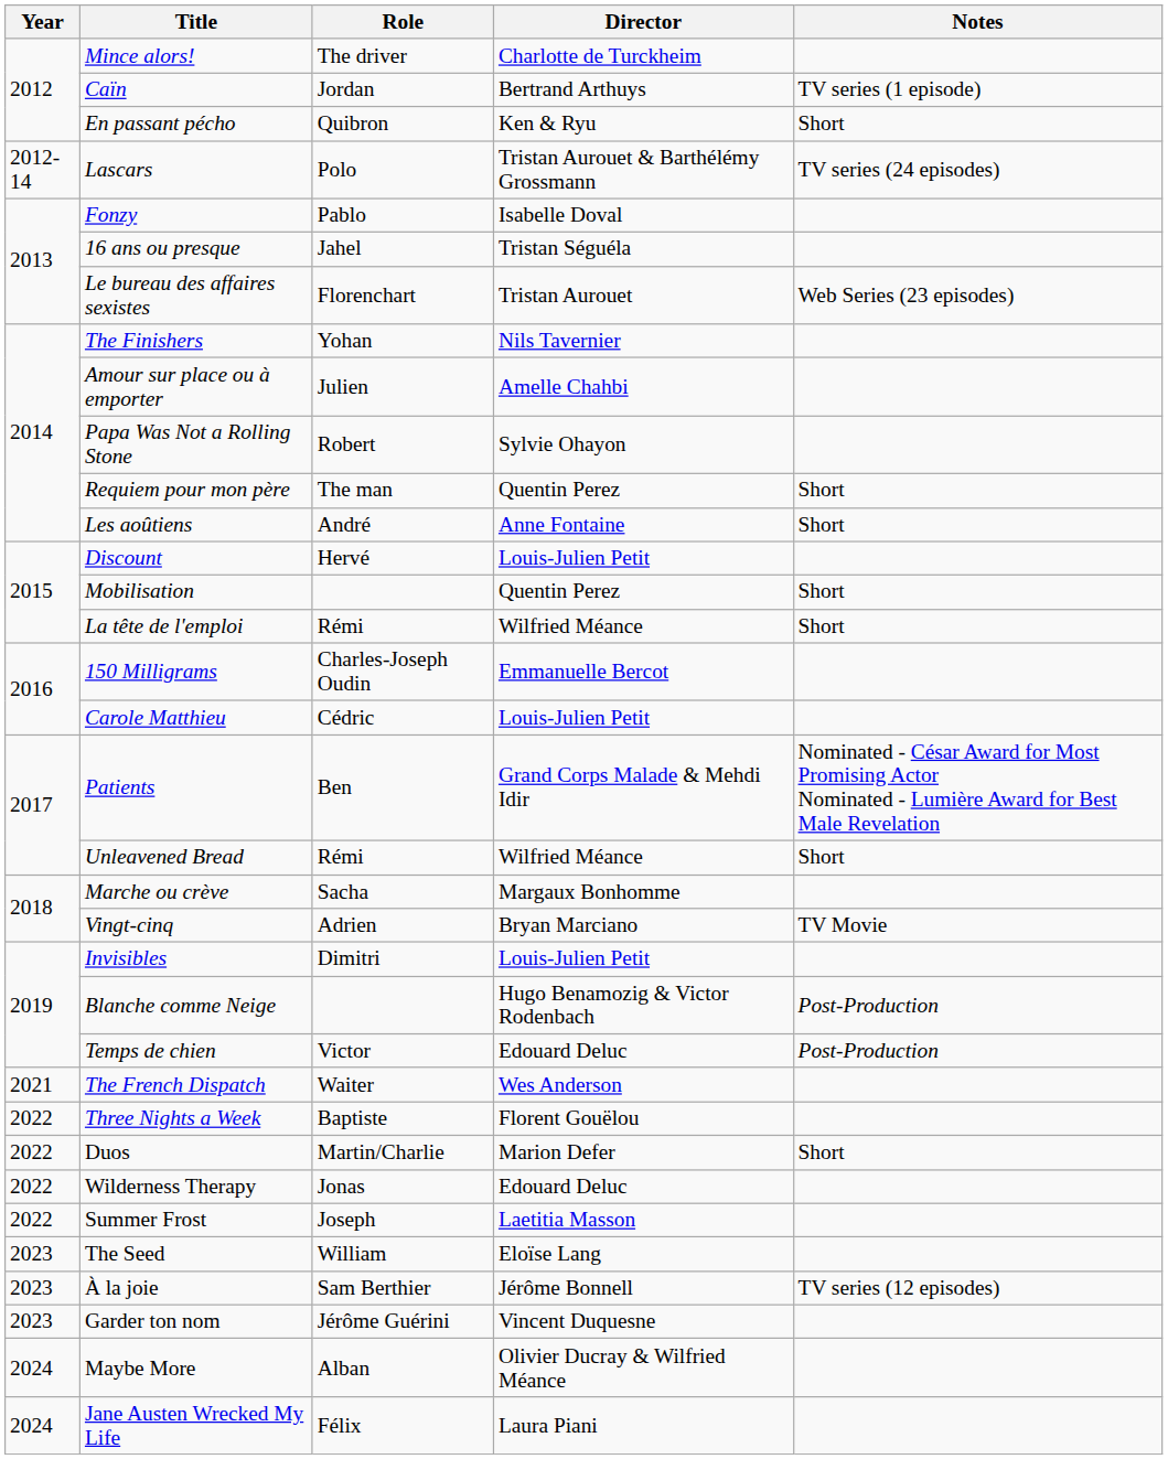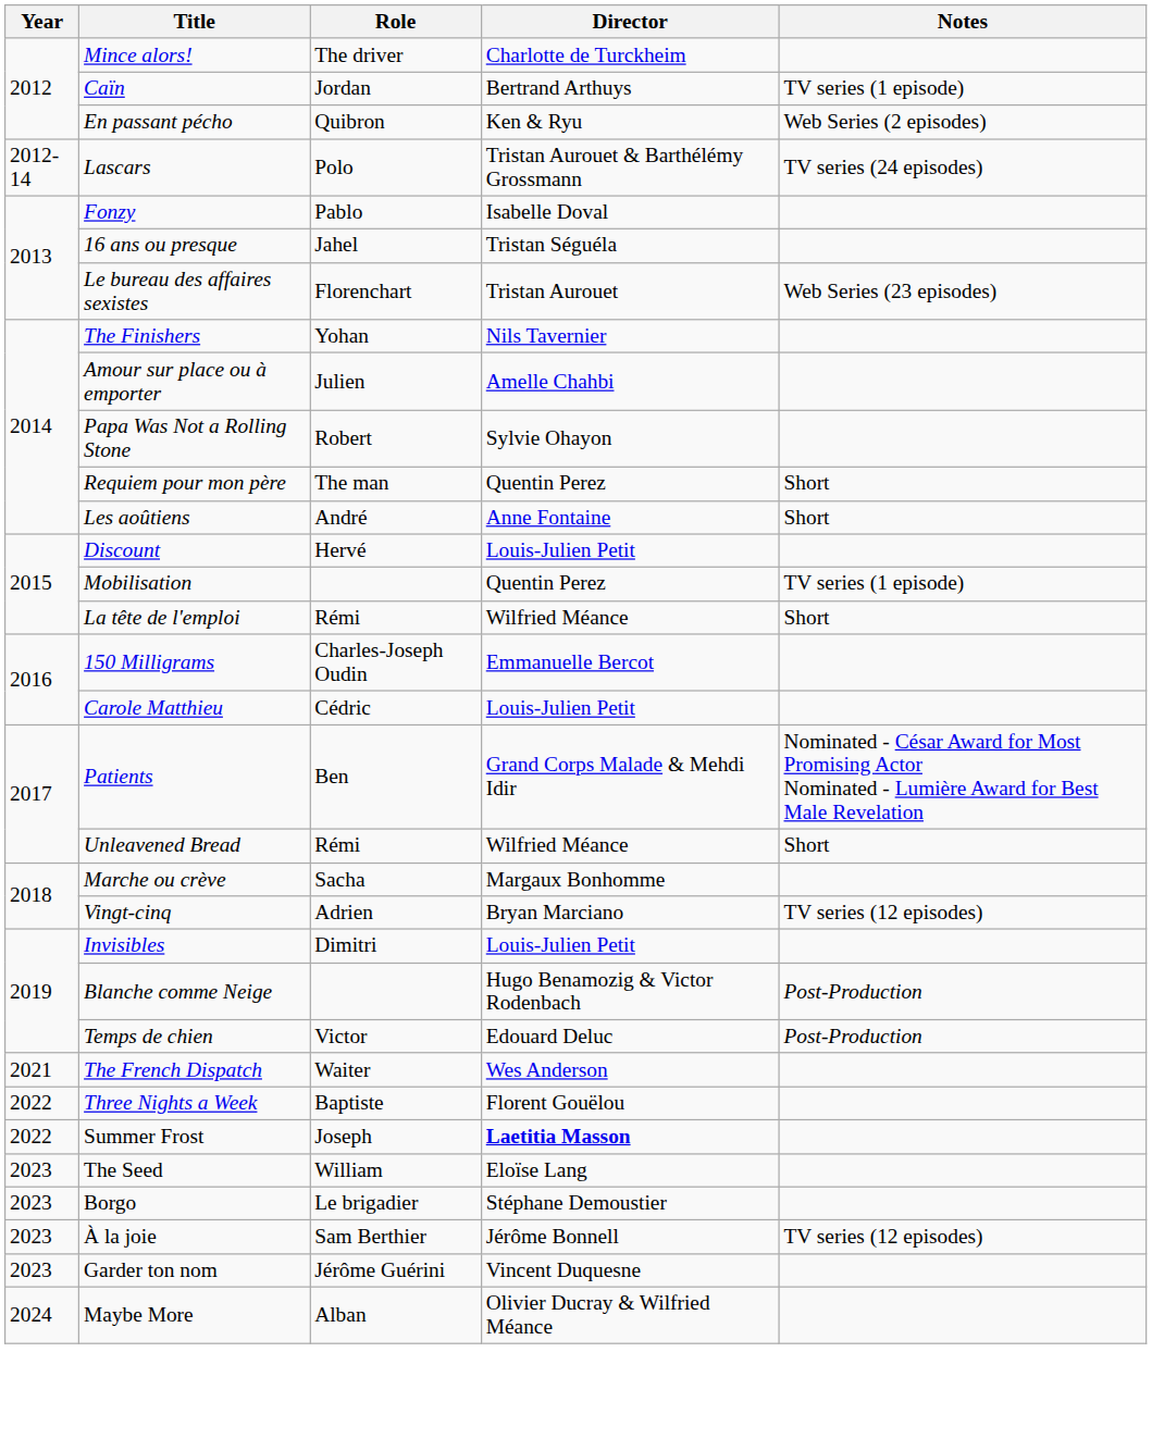 <table class="wikitable">
 <tr>
 <th>Year</th>
 <th>Title</th>
 <th>Role</th>
 <th>Director</th>
 <th>Notes</th>
 </tr>
 <tr>
 <td rowspan=3>2012</td>
 <td><em><a href='#'>Mince alors!</a></em></td>
 <td>The driver</td>
 <td><a href='#'>Charlotte de Turckheim</a></td>
 <td></td>
 </tr>
 <tr>
 <td><em><a href='#'>Caïn</a></em></td>
 <td>Jordan</td>
 <td>Bertrand Arthuys</td>
 <td>TV series (1 episode)</td>
 </tr>
 <tr>
 <td><em>En passant pécho</em></td>
 <td>Quibron</td>
 <td>Ken & Ryu</td>
-<td>Short</td>
+<td>Web Series (2 episodes)</td>
 </tr>
 <tr>
 <td>2012-14</td>
 <td><em>Lascars</em></td>
 <td>Polo</td>
 <td>Tristan Aurouet & Barthélémy Grossmann</td>
 <td>TV series (24 episodes)</td>
 </tr>
 <tr>
 <td rowspan=3>2013</td>
 <td><em><a href='#'>Fonzy</a></em></td>
 <td>Pablo</td>
 <td>Isabelle Doval</td>
 <td></td>
 </tr>
 <tr>
 <td><em>16 ans ou presque</em></td>
 <td>Jahel</td>
 <td>Tristan Séguéla</td>
 <td></td>
 </tr>
 <tr>
 <td><em>Le bureau des affaires sexistes</em></td>
 <td>Florenchart</td>
 <td>Tristan Aurouet</td>
 <td>Web Series (23 episodes)</td>
 </tr>
 <tr>
 <td rowspan=5>2014</td>
 <td><em><a href='#'>The Finishers</a></em></td>
 <td>Yohan</td>
 <td><a href='#'>Nils Tavernier</a></td>
 <td></td>
 </tr>
 <tr>
 <td><em>Amour sur place ou à emporter</em></td>
 <td>Julien</td>
 <td><a href='#'>Amelle Chahbi</a></td>
 <td></td>
 </tr>
 <tr>
 <td><em>Papa Was Not a Rolling Stone</em></td>
 <td>Robert</td>
 <td>Sylvie Ohayon</td>
 <td></td>
 </tr>
 <tr>
 <td><em>Requiem pour mon père</em></td>
 <td>The man</td>
 <td>Quentin Perez</td>
 <td>Short</td>
 </tr>
 <tr>
 <td><em>Les aoûtiens</em></td>
 <td>André</td>
 <td><a href='#'>Anne Fontaine</a></td>
 <td>Short</td>
 </tr>
 <tr>
 <td rowspan=3>2015</td>
 <td><em><a href='#'>Discount</a></em></td>
 <td>Hervé</td>
 <td><a href='#'>Louis-Julien Petit</a></td>
 <td></td>
 </tr>
 <tr>
 <td><em>Mobilisation</em></td>
 <td></td>
 <td>Quentin Perez</td>
-<td>Short</td>
+<td>TV series (1 episode)</td>
 </tr>
 <tr>
 <td><em>La tête de l'emploi</em></td>
 <td>Rémi</td>
 <td>Wilfried Méance</td>
 <td>Short</td>
 </tr>
 <tr>
 <td rowspan=2>2016</td>
 <td><em><a href='#'>150 Milligrams</a></em></td>
 <td>Charles-Joseph Oudin</td>
 <td><a href='#'>Emmanuelle Bercot</a></td>
 <td></td>
 </tr>
 <tr>
 <td><em><a href='#'>Carole Matthieu</a></em></td>
 <td>Cédric</td>
 <td><a href='#'>Louis-Julien Petit</a></td>
 <td></td>
 </tr>
 <tr>
 <td rowspan=2>2017</td>
 <td><em><a href='#'>Patients</a></em></td>
 <td>Ben</td>
 <td><a href='#'>Grand Corps Malade</a> & Mehdi Idir</td>
 <td>Nominated - <a href='#'>César Award for Most Promising Actor</a><br>Nominated - <a href='#'>Lumière Award for Best Male Revelation</a></td>
 </tr>
 <tr>
 <td><em>Unleavened Bread</em></td>
 <td>Rémi</td>
 <td>Wilfried Méance</td>
 <td>Short</td>
 </tr>
 <tr>
 <td rowspan=2>2018</td>
 <td><em>Marche ou crève</em></td>
 <td>Sacha</td>
 <td>Margaux Bonhomme</td>
 <td></td>
 </tr>
 <tr>
 <td><em>Vingt-cinq</em></td>
 <td>Adrien</td>
 <td>Bryan Marciano</td>
-<td>TV Movie</td>
+<td>TV series (12 episodes)</td>
 </tr>
 <tr>
 <td rowspan=3>2019</td>
 <td><em><a href='#'>Invisibles</a></em></td>
 <td>Dimitri</td>
 <td><a href='#'>Louis-Julien Petit</a></td>
 <td></td>
 </tr>
 <tr>
 <td><em>Blanche comme Neige</em></td>
 <td></td>
 <td>Hugo Benamozig & Victor Rodenbach</td>
 <td><em>Post-Production</em></td>
 </tr>
 <tr>
 <td><em>Temps de chien</em></td>
 <td>Victor</td>
 <td>Edouard Deluc</td>
 <td><em>Post-Production</em></td>
 </tr>
 <tr>
 <td>2021</td>
 <td><em><a href='#'>The French Dispatch</a></em></td>
 <td>Waiter</td>
 <td><a href='#'>Wes Anderson</a></td>
 <td></td>
 </tr>
 <tr>
 <td>2022</td>
 <td><em><a href='#'>Three Nights a Week</a></em></td>
 <td>Baptiste</td>
 <td>Florent Gouëlou</td>
 <td></td>
 </tr>
 <tr>
 <td>2022</td>
-<td>Duos</td>
-<td>Martin/Charlie</td>
-<td>Marion Defer</td>
-<td>Short</td>
-</tr>
-<tr>
-<td>2022</td>
-<td>Wilderness Therapy</td>
-<td>Jonas</td>
-<td>Edouard Deluc</td>
-<td></td>
-</tr>
-<tr>
-<td>2022</td>
 <td>Summer Frost</td>
 <td>Joseph</td>
-<td><a href='#'>Laetitia Masson</a></td>
+<td><strong><a href='#'>Laetitia Masson</a></strong></td>
 <td></td>
 </tr>
 <tr>
 <td>2023</td>
 <td>The Seed</td>
 <td>William</td>
 <td>Eloïse Lang</td>
+<td></td>
+</tr>
+<tr>
+<td>2023</td>
+<td>Borgo</td>
+<td>Le brigadier</td>
+<td>Stéphane Demoustier</td>
 <td></td>
 </tr>
 <tr>
 <td>2023</td>
 <td>À la joie</td>
 <td>Sam Berthier</td>
 <td>Jérôme Bonnell</td>
 <td>TV series (12 episodes)</td>
 </tr>
 <tr>
 <td>2023</td>
 <td>Garder ton nom</td>
 <td>Jérôme Guérini</td>
 <td>Vincent Duquesne</td>
 <td></td>
 </tr>
 <tr>
 <td>2024</td>
 <td>Maybe More</td>
 <td>Alban</td>
 <td>Olivier Ducray & Wilfried Méance</td>
 <td></td>
 </tr>
-<tr>
-<td>2024</td>
-<td><a href='#'>Jane Austen Wrecked My Life</a></td>
-<td>Félix</td>
-<td>Laura Piani</td>
-<td></td>
-</tr>
 </table>
